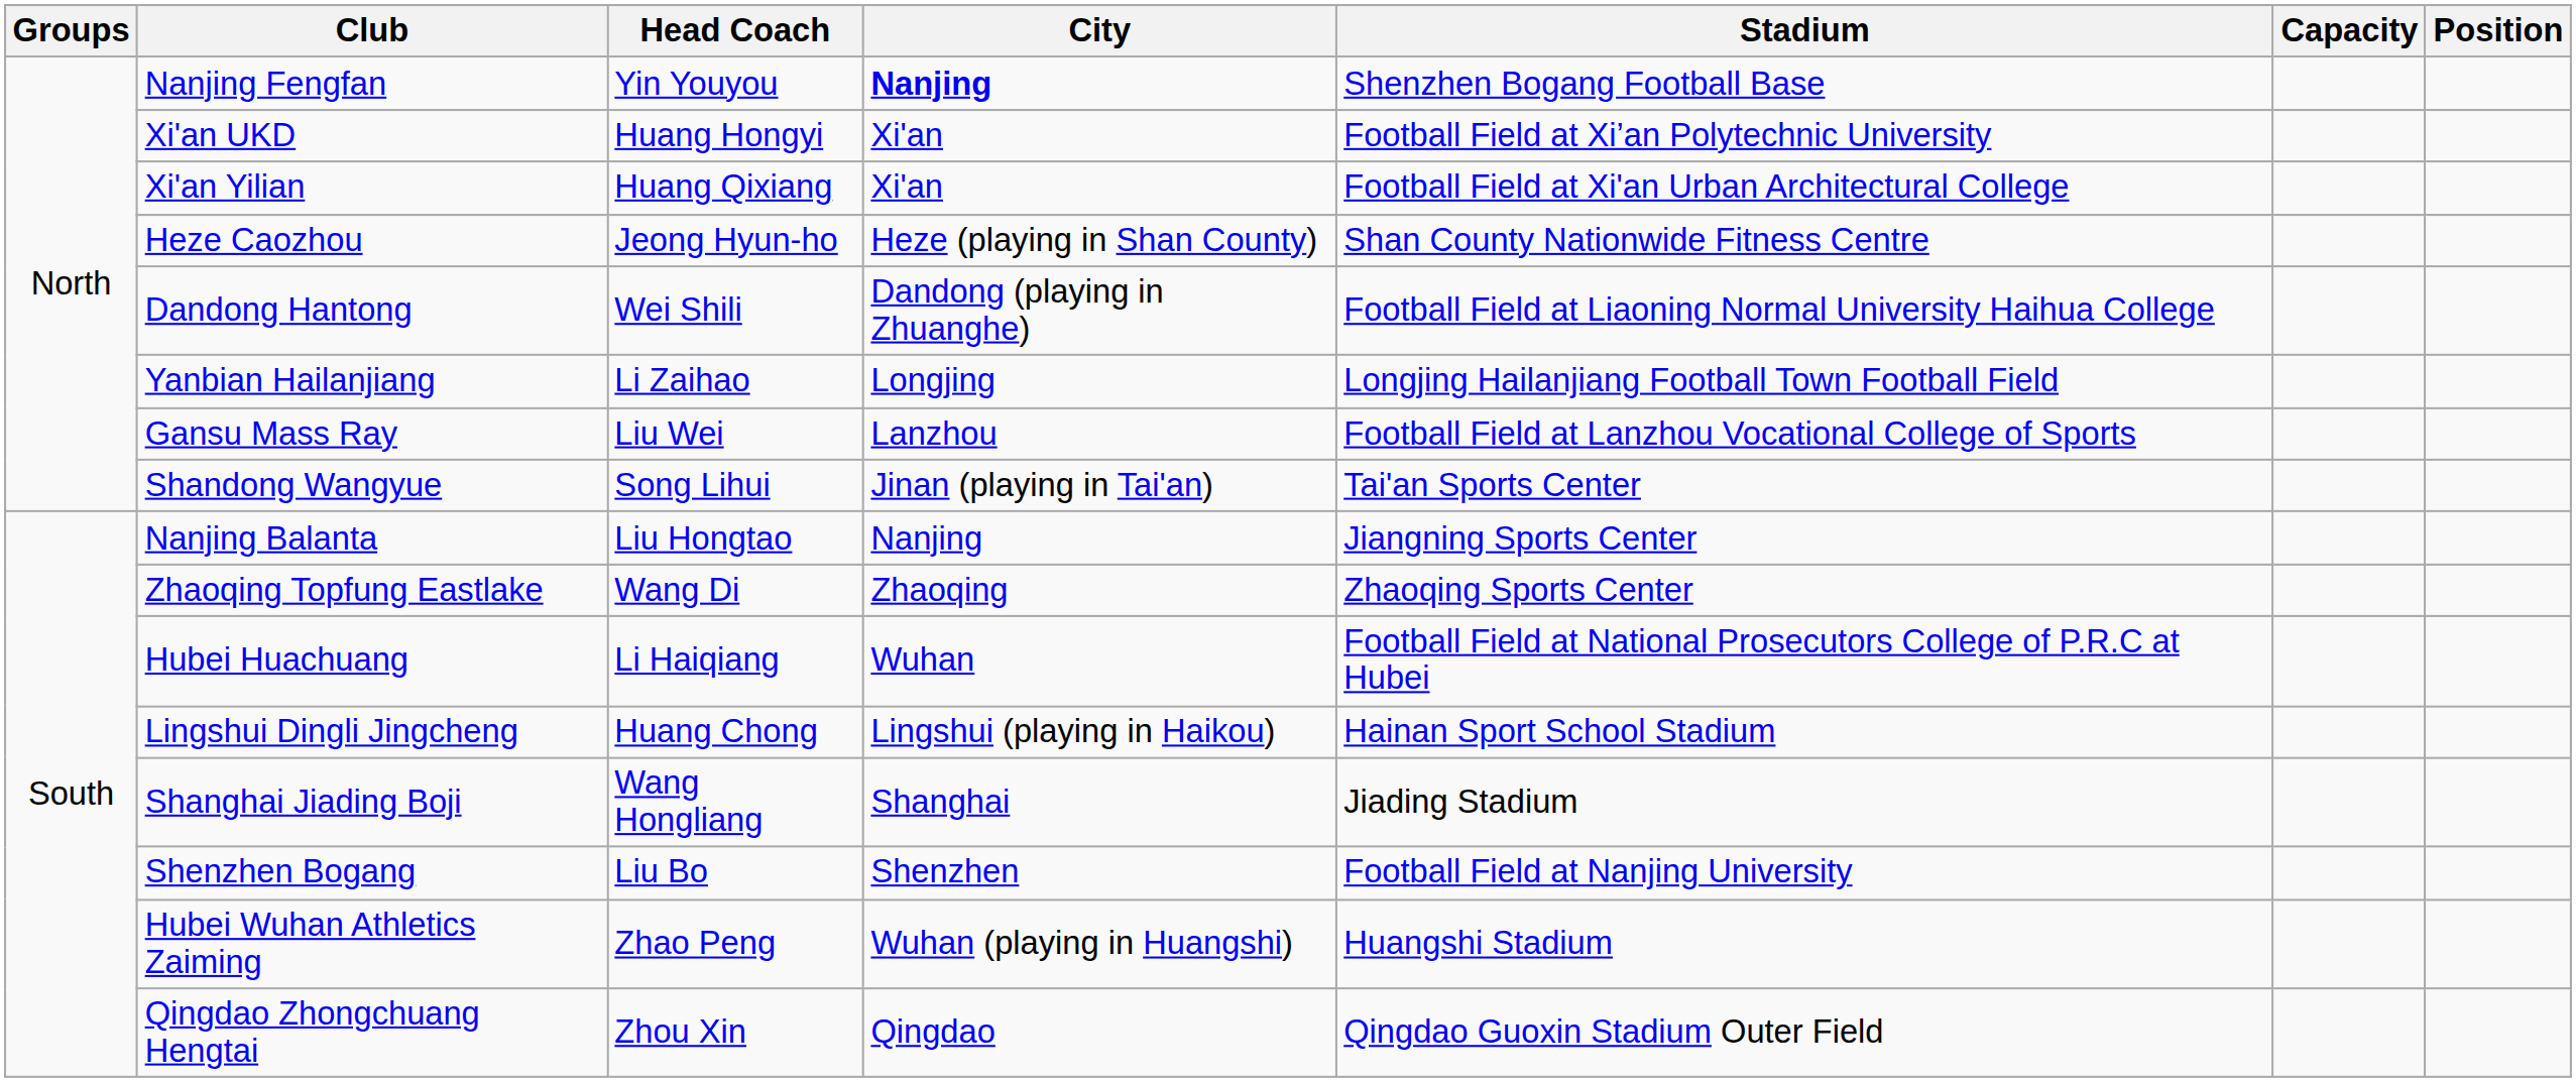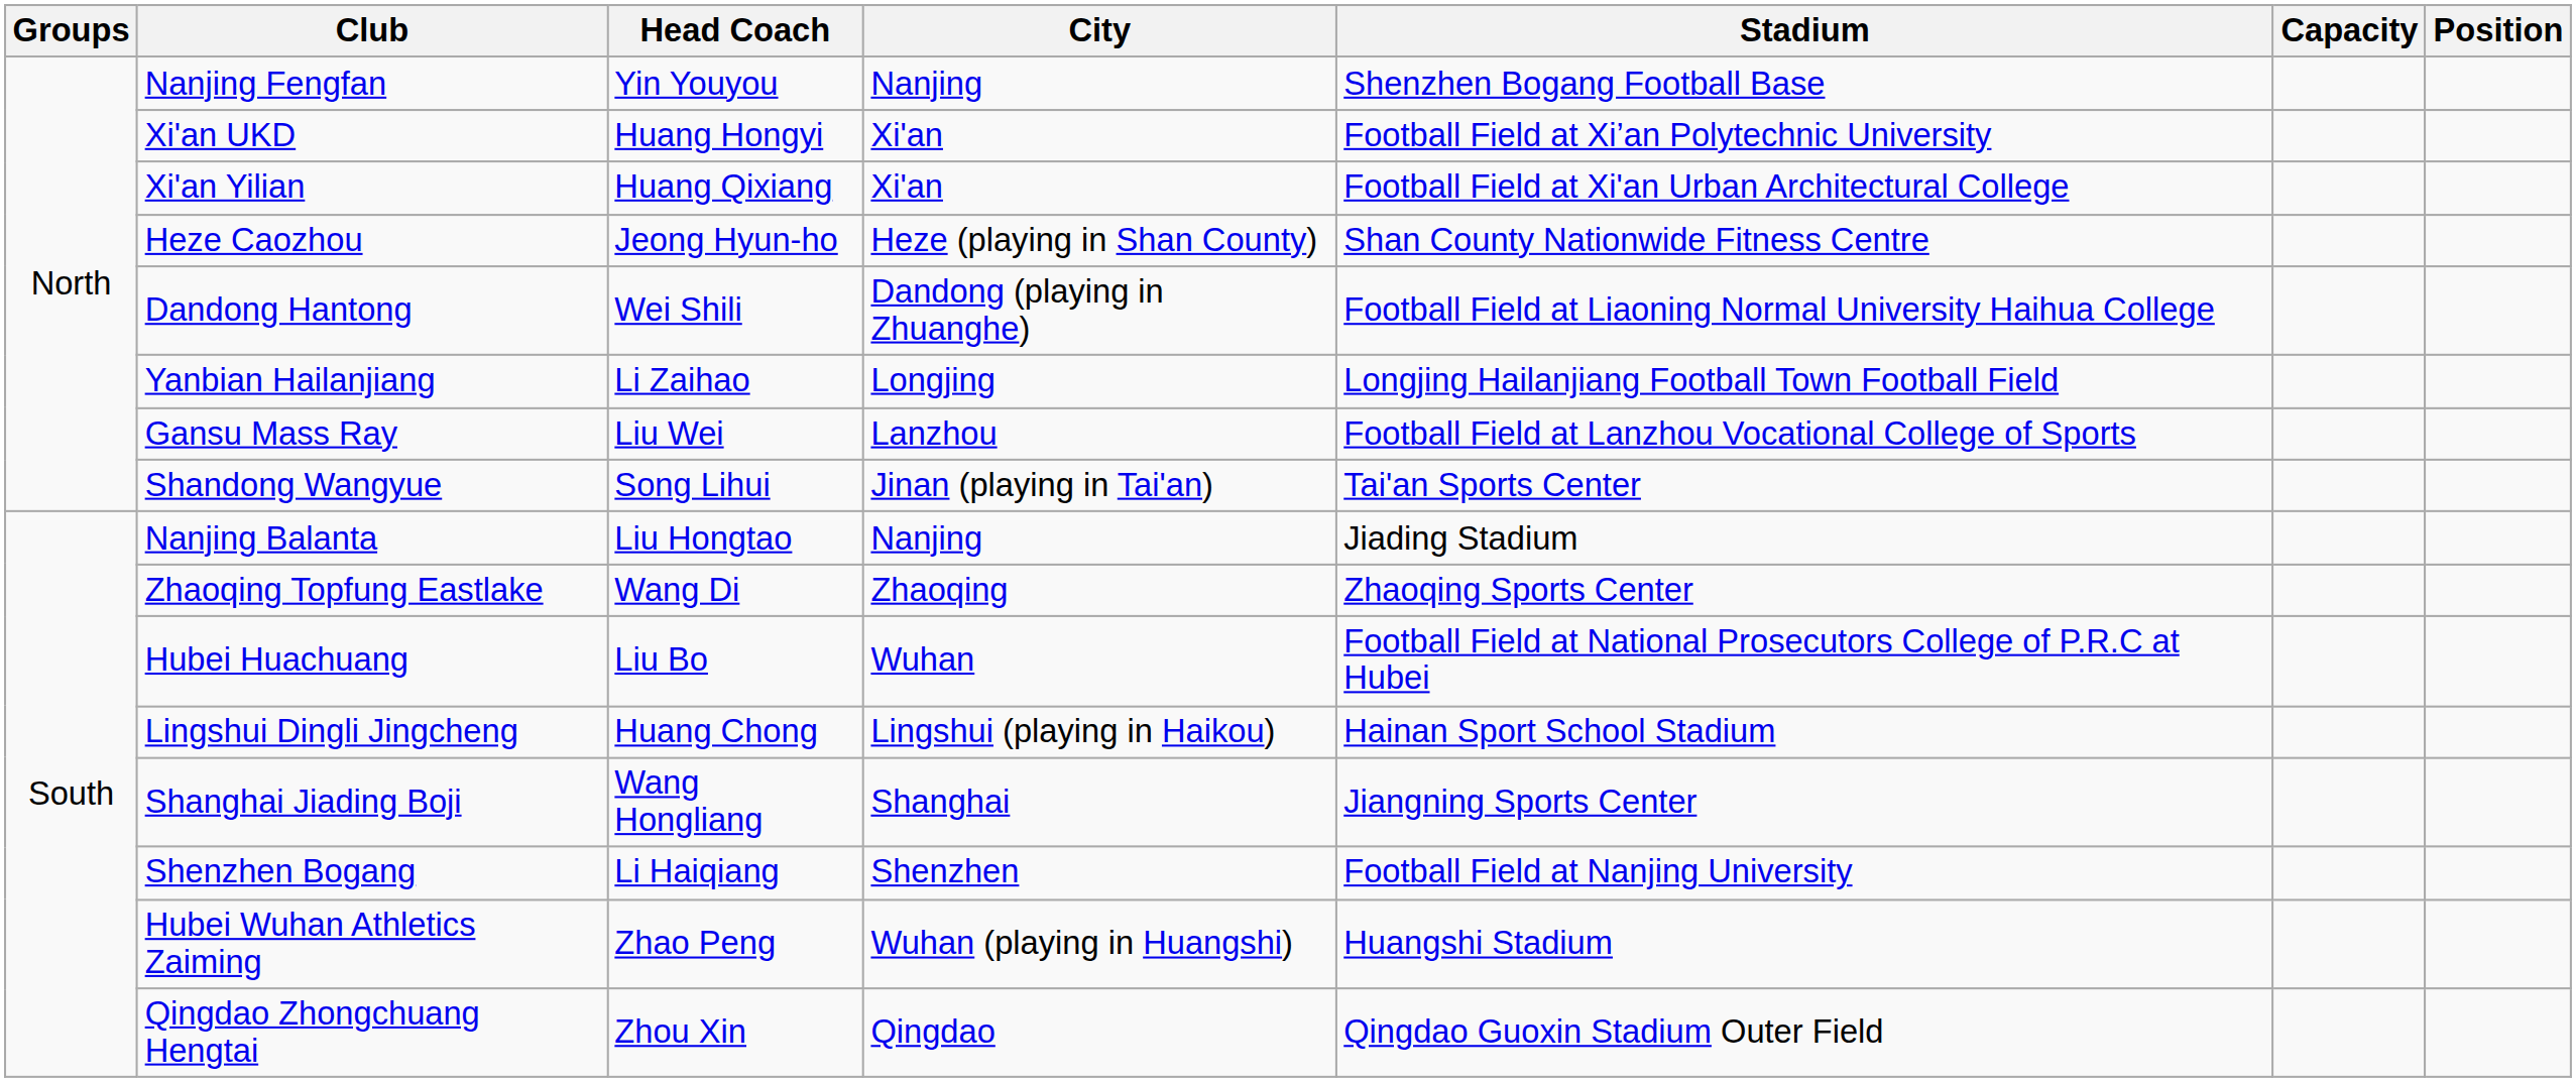 <table class="wikitable">
 <tr>
 <th>Groups</th>
 <th>Club</th>
 <th>Head Coach</th>
 <th>City</th>
 <th>Stadium</th>
 <th>Capacity</th>
 <th>Position</th>
 </tr>
 <tr>
 <td rowspan="8" style="text-align:center;">North</td>
 <td><a href='#'>Nanjing Fengfan</a></td>
 <td> <a href='#'>Yin Youyou</a></td>
-<td><strong><a href='#'>Nanjing</a></strong></td>
+<td><a href='#'>Nanjing</a></td>
 <td><a href='#'>Shenzhen Bogang Football Base</a></td>
 <td></td>
 <td></td>
 </tr>
 <tr>
 <td><a href='#'>Xi'an UKD</a></td>
 <td> <a href='#'>Huang Hongyi</a></td>
 <td><a href='#'>Xi'an</a></td>
 <td><a href='#'>Football Field at Xi’an Polytechnic University</a></td>
 <td></td>
 <td></td>
 </tr>
 <tr>
 <td><a href='#'>Xi'an Yilian</a></td>
 <td> <a href='#'>Huang Qixiang</a></td>
 <td><a href='#'>Xi'an</a></td>
 <td><a href='#'>Football Field at Xi'an Urban Architectural College</a></td>
 <td></td>
 <td></td>
 </tr>
 <tr>
 <td><a href='#'>Heze Caozhou</a></td>
 <td> <a href='#'>Jeong Hyun-ho</a></td>
 <td><a href='#'>Heze</a> (playing in <a href='#'>Shan County</a>)</td>
 <td><a href='#'>Shan County Nationwide Fitness Centre</a></td>
 <td></td>
 <td></td>
 </tr>
 <tr>
 <td><a href='#'>Dandong Hantong</a></td>
 <td> <a href='#'>Wei Shili</a></td>
 <td><a href='#'>Dandong</a> (playing in <a href='#'>Zhuanghe</a>)</td>
 <td><a href='#'>Football Field at Liaoning Normal University Haihua College</a></td>
 <td></td>
 <td></td>
 </tr>
 <tr>
 <td><a href='#'>Yanbian Hailanjiang</a></td>
 <td> <a href='#'>Li Zaihao</a></td>
 <td><a href='#'>Longjing</a></td>
 <td><a href='#'>Longjing Hailanjiang Football Town Football Field</a></td>
 <td></td>
 <td></td>
 </tr>
 <tr>
 <td><a href='#'>Gansu Mass Ray</a></td>
 <td> <a href='#'>Liu Wei</a></td>
 <td><a href='#'>Lanzhou</a></td>
 <td><a href='#'>Football Field at Lanzhou Vocational College of Sports</a></td>
 <td></td>
 <td></td>
 </tr>
 <tr>
 <td><a href='#'>Shandong Wangyue</a></td>
 <td> <a href='#'>Song Lihui</a></td>
 <td><a href='#'>Jinan</a> (playing in <a href='#'>Tai'an</a>)</td>
 <td><a href='#'>Tai'an Sports Center</a></td>
 <td></td>
 <td></td>
 </tr>
 <tr>
 <td rowspan="9" style="text-align:center;">South</td>
 <td><a href='#'>Nanjing Balanta</a></td>
 <td> <a href='#'>Liu Hongtao</a></td>
 <td><a href='#'>Nanjing</a></td>
-<td><a href='#'>Jiangning Sports Center</a></td>
+<td>Jiading Stadium</td>
 <td></td>
 <td></td>
 </tr>
 <tr>
 <td><a href='#'>Zhaoqing Topfung Eastlake</a></td>
 <td> <a href='#'>Wang Di</a></td>
 <td><a href='#'>Zhaoqing</a></td>
 <td><a href='#'>Zhaoqing Sports Center</a></td>
 <td></td>
 <td></td>
 </tr>
 <tr>
 <td><a href='#'>Hubei Huachuang</a></td>
-<td> <a href='#'>Li Haiqiang</a></td>
+<td> <a href='#'>Liu Bo</a></td>
 <td><a href='#'>Wuhan</a></td>
 <td><a href='#'>Football Field at National Prosecutors College of P.R.C at Hubei</a></td>
 <td></td>
 <td></td>
 </tr>
 <tr>
 <td><a href='#'>Lingshui Dingli Jingcheng</a></td>
 <td> <a href='#'>Huang Chong</a></td>
 <td><a href='#'>Lingshui</a> (playing in <a href='#'>Haikou</a>)</td>
 <td><a href='#'>Hainan Sport School Stadium</a></td>
 <td></td>
 <td></td>
 </tr>
 <tr>
 <td><a href='#'>Shanghai Jiading Boji</a></td>
 <td> <a href='#'>Wang Hongliang</a></td>
 <td><a href='#'>Shanghai</a></td>
-<td>Jiading Stadium</td>
+<td><a href='#'>Jiangning Sports Center</a></td>
 <td></td>
 <td></td>
 </tr>
 <tr>
 <td><a href='#'>Shenzhen Bogang</a></td>
-<td> <a href='#'>Liu Bo</a></td>
+<td> <a href='#'>Li Haiqiang</a></td>
 <td><a href='#'>Shenzhen</a></td>
 <td><a href='#'>Football Field at Nanjing University</a></td>
 <td></td>
 <td></td>
 </tr>
 <tr>
 <td><a href='#'>Hubei Wuhan Athletics Zaiming</a></td>
 <td> <a href='#'>Zhao Peng</a></td>
 <td><a href='#'>Wuhan</a> (playing in <a href='#'>Huangshi</a>)</td>
 <td><a href='#'>Huangshi Stadium</a></td>
 <td></td>
 <td></td>
 </tr>
 <tr>
 <td><a href='#'>Qingdao Zhongchuang Hengtai</a></td>
 <td> <a href='#'>Zhou Xin</a></td>
 <td><a href='#'>Qingdao</a></td>
 <td><a href='#'>Qingdao Guoxin Stadium</a> Outer Field</td>
 <td></td>
 <td></td>
 </tr>
 </table>
